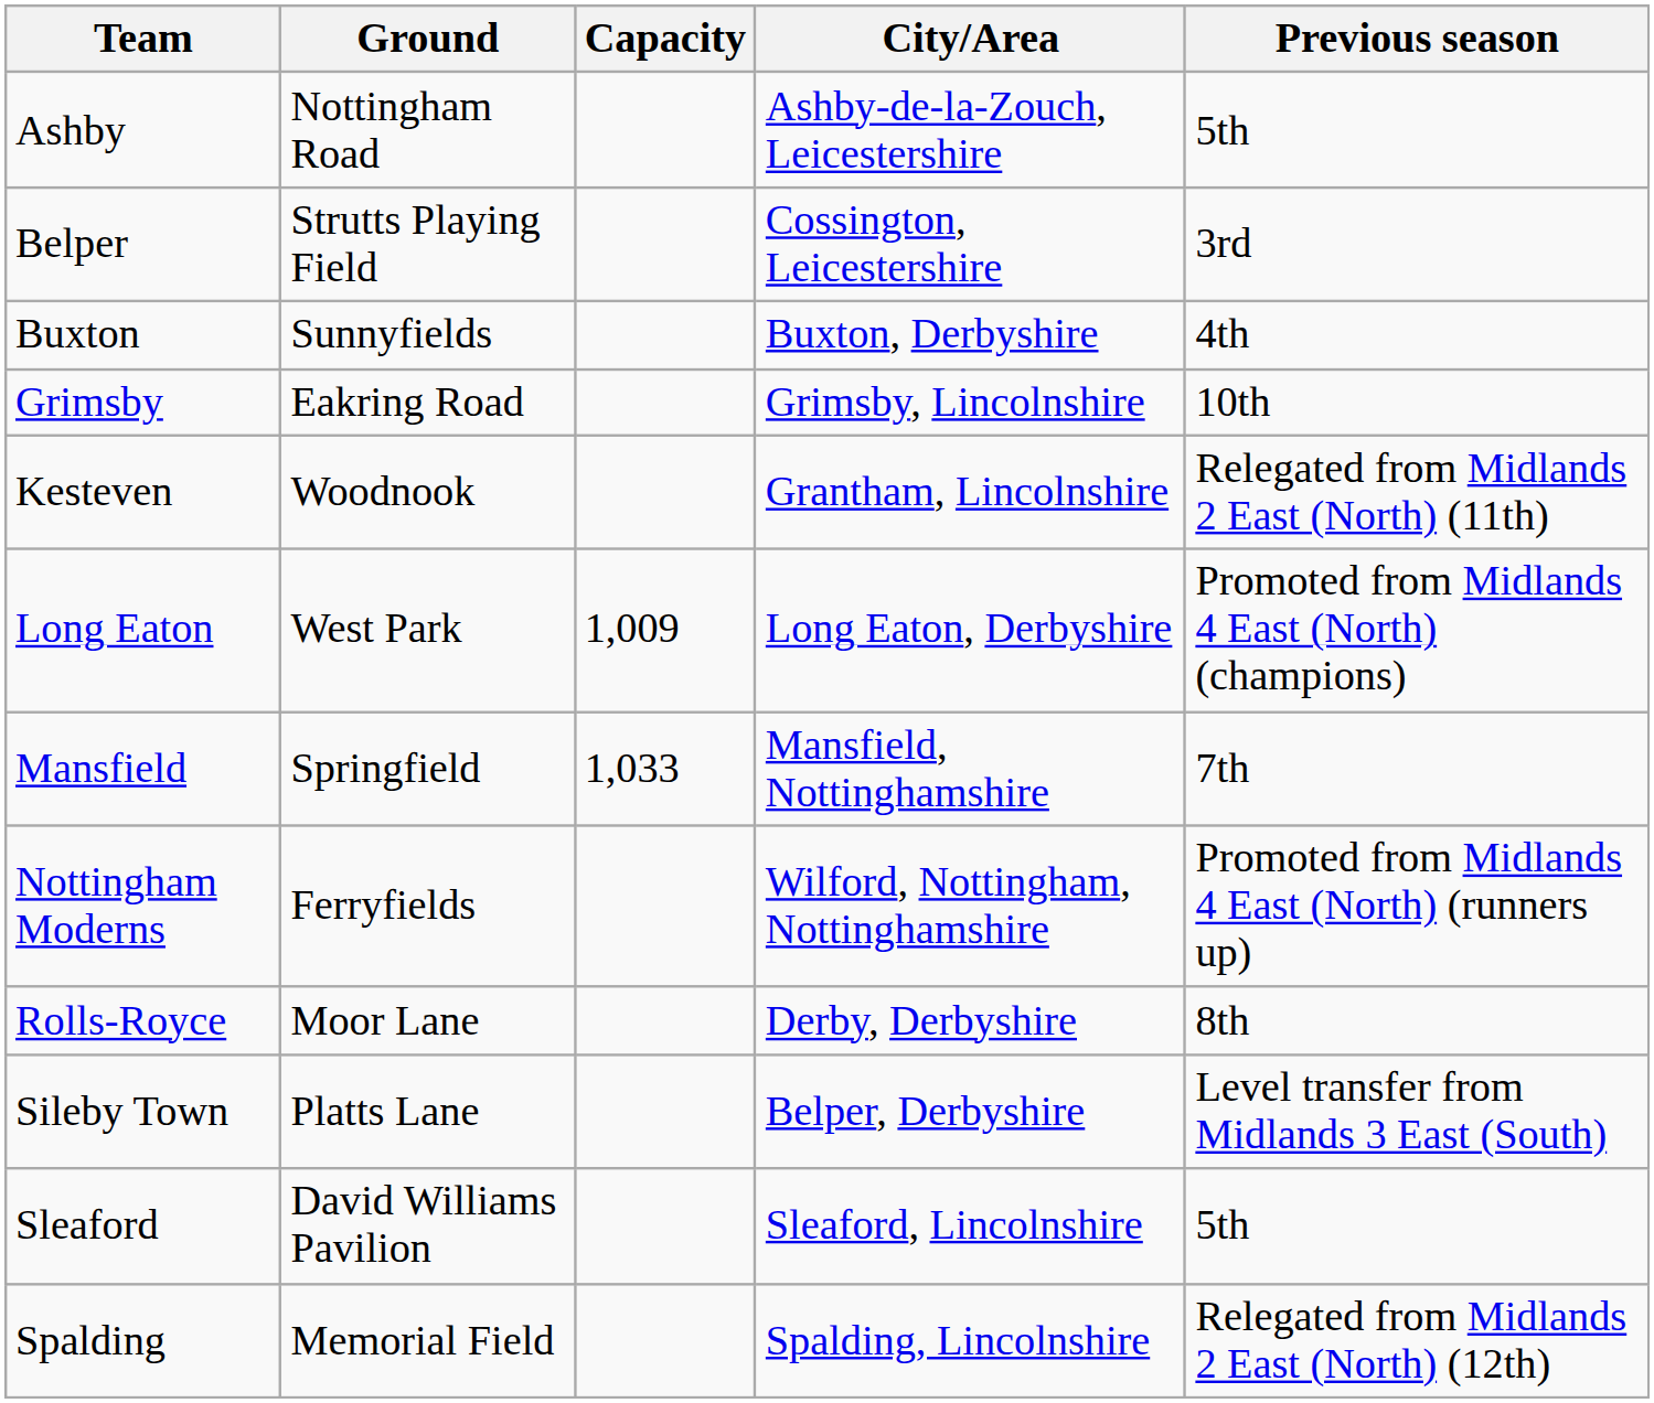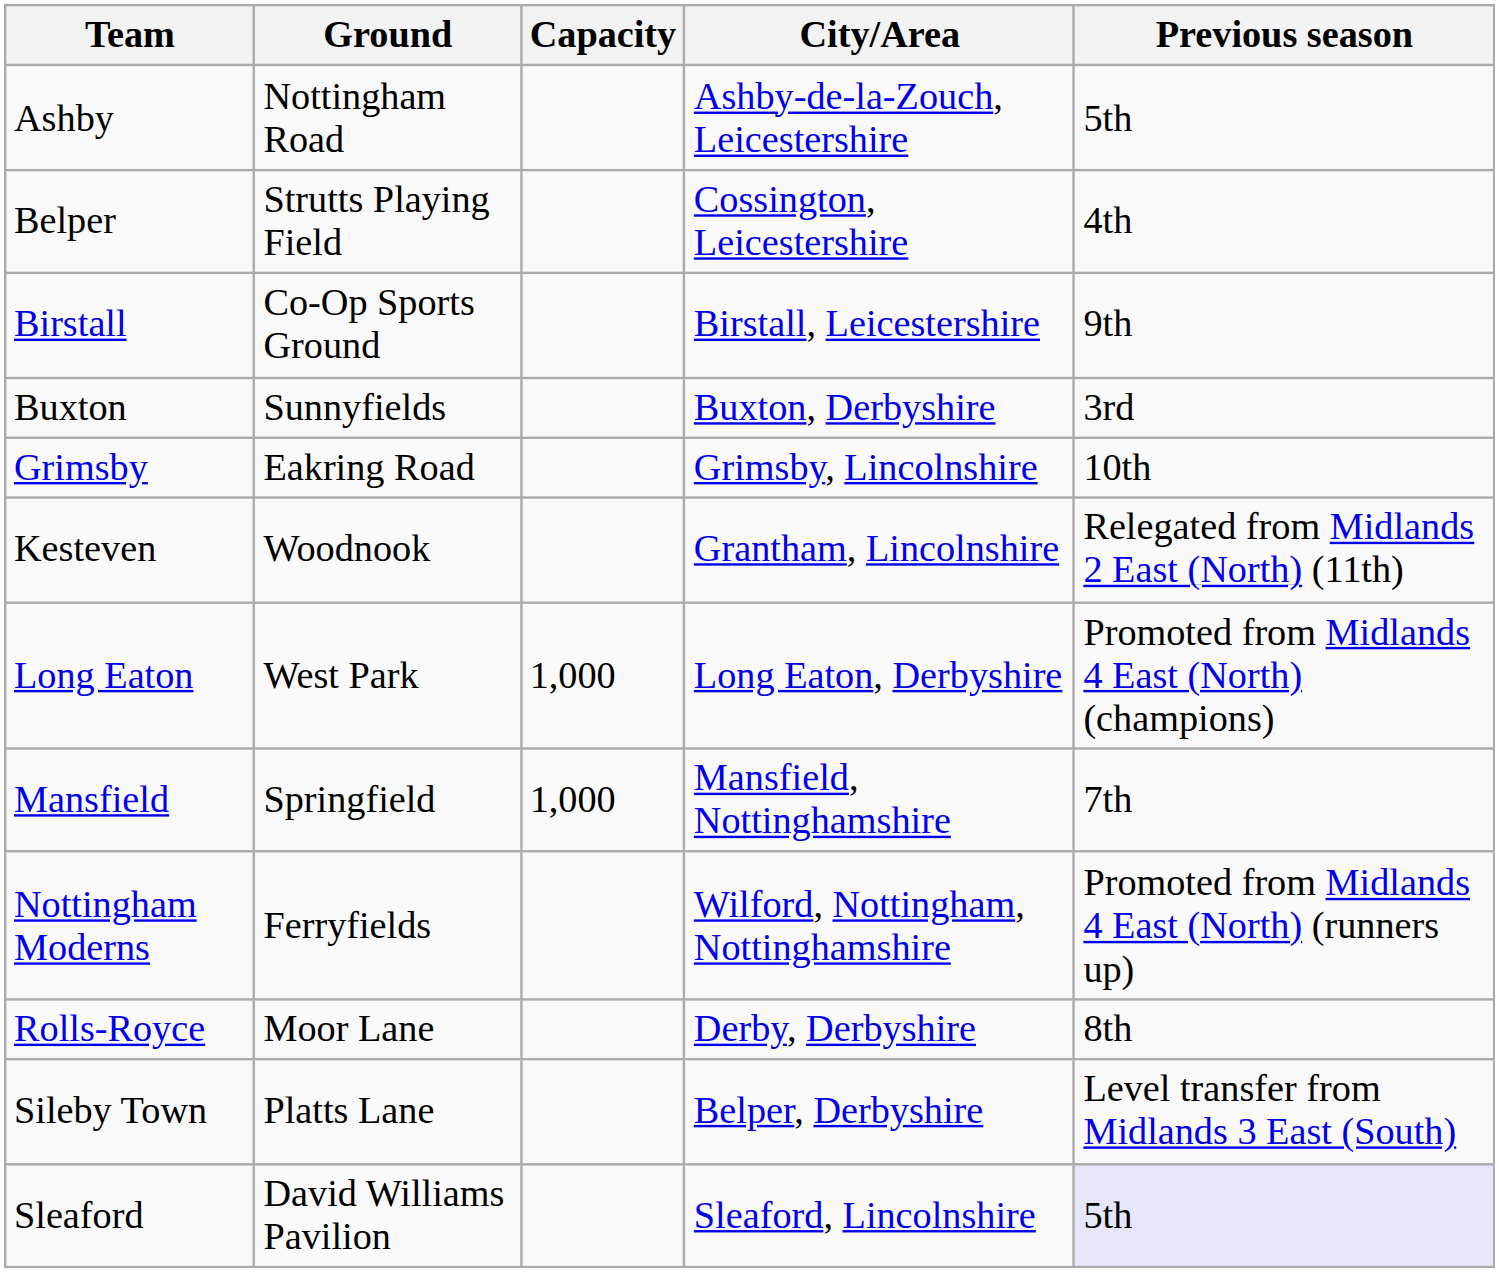 <table class="wikitable sortable" width=100%>
 <tr>
 <th>Team</th>
 <th>Ground</th>
 <th>Capacity</th>
 <th>City/Area</th>
 <th>Previous season</th>
 </tr>
 <tr>
 <td>Ashby</td>
 <td>Nottingham Road</td>
 <td></td>
 <td><a href='#'>Ashby-de-la-Zouch</a>, <a href='#'>Leicestershire</a></td>
 <td>5th</td>
 </tr>
 <tr>
 <td>Belper</td>
 <td>Strutts Playing Field</td>
 <td></td>
 <td><a href='#'>Cossington</a>, <a href='#'>Leicestershire</a></td>
-<td>3rd</td>
+<td>4th</td>
+</tr>
+<tr>
+<td><a href='#'>Birstall</a></td>
+<td>Co-Op Sports Ground</td>
+<td></td>
+<td><a href='#'>Birstall</a>, <a href='#'>Leicestershire</a></td>
+<td>9th</td>
 </tr>
 <tr>
 <td>Buxton</td>
 <td>Sunnyfields</td>
 <td></td>
 <td><a href='#'>Buxton</a>, <a href='#'>Derbyshire</a></td>
-<td>4th</td>
+<td>3rd</td>
 </tr>
 <tr>
 <td><a href='#'>Grimsby</a></td>
 <td>Eakring Road</td>
 <td></td>
 <td><a href='#'>Grimsby</a>, <a href='#'>Lincolnshire</a></td>
 <td>10th</td>
 </tr>
 <tr>
 <td>Kesteven</td>
 <td>Woodnook</td>
 <td></td>
 <td><a href='#'>Grantham</a>, <a href='#'>Lincolnshire</a></td>
 <td>Relegated from <a href='#'>Midlands 2 East (North)</a> (11th)</td>
 </tr>
 <tr>
 <td><a href='#'>Long Eaton</a></td>
 <td>West Park</td>
-<td>1,009</td>
+<td>1,000</td>
 <td><a href='#'>Long Eaton</a>, <a href='#'>Derbyshire</a></td>
 <td>Promoted from <a href='#'>Midlands 4 East (North)</a> (champions)</td>
 </tr>
 <tr>
 <td><a href='#'>Mansfield</a></td>
 <td>Springfield</td>
-<td>1,033</td>
+<td>1,000</td>
 <td><a href='#'>Mansfield</a>, <a href='#'>Nottinghamshire</a></td>
 <td>7th</td>
 </tr>
 <tr>
 <td><a href='#'>Nottingham Moderns</a></td>
 <td>Ferryfields</td>
 <td></td>
 <td><a href='#'>Wilford</a>, <a href='#'>Nottingham</a>, <a href='#'>Nottinghamshire</a></td>
 <td>Promoted from <a href='#'>Midlands 4 East (North)</a> (runners up)</td>
 </tr>
 <tr>
 <td><a href='#'>Rolls-Royce</a></td>
 <td>Moor Lane</td>
 <td></td>
 <td><a href='#'>Derby</a>, <a href='#'>Derbyshire</a></td>
 <td>8th</td>
 </tr>
 <tr>
 <td>Sileby Town</td>
 <td>Platts Lane</td>
 <td></td>
 <td><a href='#'>Belper</a>, <a href='#'>Derbyshire</a></td>
 <td>Level transfer from <a href='#'>Midlands 3 East (South)</a></td>
 </tr>
 <tr>
 <td>Sleaford</td>
 <td>David Williams Pavilion</td>
 <td></td>
 <td><a href='#'>Sleaford</a>, <a href='#'>Lincolnshire</a></td>
-<td>5th</td>
-</tr>
-<tr>
-<td>Spalding</td>
-<td>Memorial Field</td>
-<td></td>
-<td><a href='#'>Spalding, Lincolnshire</a></td>
-<td>Relegated from <a href='#'>Midlands 2 East (North)</a> (12th)</td>
+<td style="background: lavender;">5th</td>
 </tr>
 <tr>
 </tr>
 </table>
